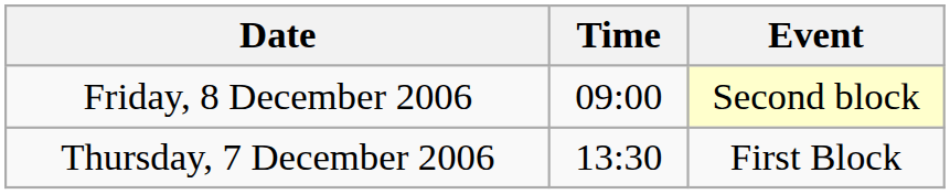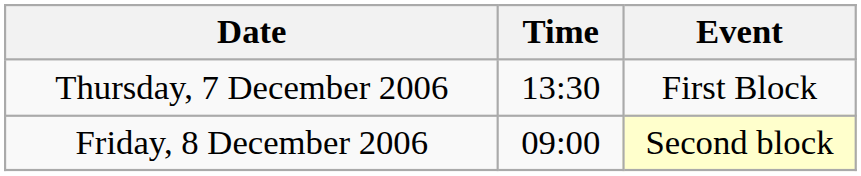 <table class = "wikitable" style="text-align:center;">
 <tr>
 <th width=220>Date</th>
 <th width=50>Time</th>
 <th width=100>Event</th>
 </tr>
 <tr>
+<td>Thursday, 7 December 2006</td>
+<td>13:30</td>
+<td>First Block</td>
+</tr>
+<tr>
 <td>Friday, 8 December 2006</td>
 <td>09:00</td>
 <td bgcolor=ffffcc>Second block</td>
 </tr>
-<tr>
-<td>Thursday, 7 December 2006</td>
-<td>13:30</td>
-<td>First Block</td>
-</tr>
 </table>
